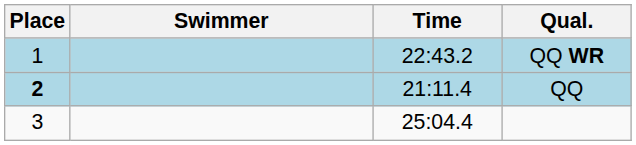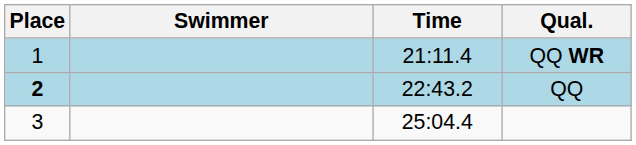 <table class=wikitable style="text-align:center">
 <tr>
 <th>Place</th>
 <th width=220>Swimmer</th>
 <th width=90>Time</th>
 <th width=90>Qual.</th>
 </tr>
 <tr bgcolor=lightblue>
 <td>1</td>
 <td align=left></td>
-<td>22:43.2</td>
+<td>21:11.4</td>
 <td>QQ <strong>WR</strong></td>
 </tr>
 <tr bgcolor=lightblue>
 <td><strong>2</strong></td>
 <td align=left></td>
-<td>21:11.4</td>
+<td>22:43.2</td>
 <td>QQ</td>
 </tr>
 <tr>
 <td>3</td>
 <td align=left></td>
 <td>25:04.4</td>
 <td></td>
 </tr>
 </table>
